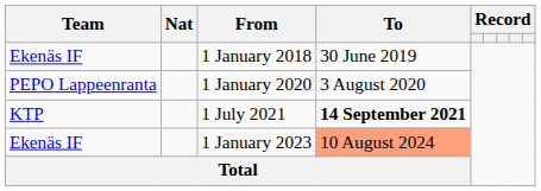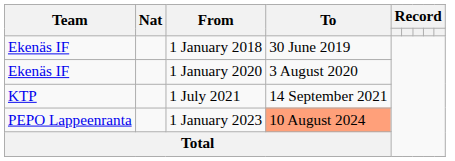 <table class="wikitable" style="text-align: center">
 <tr>
 <th rowspan=2>Team</th>
 <th rowspan=2>Nat</th>
 <th rowspan=2>From</th>
 <th rowspan=2>To</th>
 <th colspan=8>Record</th>
 </tr>
 <tr>
 <th></th>
 <th></th>
 <th></th>
 <th></th>
 <th></th>
 </tr>
 <tr>
 <td align=left><a href='#'>Ekenäs IF</a></td>
 <td></td>
 <td align=left>1 January 2018</td>
 <td align=left>30 June 2019<br></td>
 </tr>
 <tr>
-<td align=left><a href='#'>PEPO Lappeenranta</a></td>
+<td align=left><a href='#'>Ekenäs IF</a></td>
 <td></td>
 <td align=left>1 January 2020</td>
 <td align=left>3 August 2020<br></td>
 </tr>
 <tr>
 <td align=left><a href='#'>KTP</a></td>
 <td></td>
 <td align=left>1 July 2021</td>
-<td align=left><strong>14 September 2021<br></strong></td>
+<td align=left>14 September 2021<br></td>
 </tr>
 <tr>
-<td align=left><a href='#'>Ekenäs IF</a></td>
+<td align=left><a href='#'>PEPO Lappeenranta</a></td>
 <td></td>
 <td align=left>1 January 2023</td>
 <td align=left style="background: lightsalmon;">10 August 2024<br></td>
 </tr>
 <tr>
 <th colspan=4>Total<br></th>
 </tr>
 </table>
